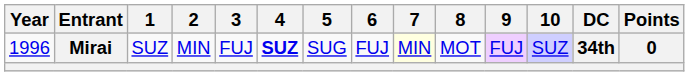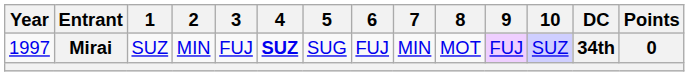 <table class="wikitable" style="text-align:center; font-size:85%">
 <tr>
 <th>Year</th>
 <th>Entrant</th>
 <th>1</th>
 <th>2</th>
 <th>3</th>
 <th>4</th>
 <th>5</th>
 <th>6</th>
 <th>7</th>
 <th>8</th>
 <th>9</th>
 <th>10</th>
 <th>DC</th>
 <th>Points</th>
 </tr>
 <tr>
-<td><a href='#'>1996</a></td>
+<td><a href='#'>1997</a></td>
 <th>Mirai</th>
 <td><a href='#'>SUZ</a></td>
 <td><a href='#'>MIN</a></td>
 <td><a href='#'>FUJ</a></td>
 <td><strong><a href='#'>SUZ</a></strong></td>
 <td><a href='#'>SUG</a></td>
 <td><a href='#'>FUJ</a></td>
-<td style="background: lightyellow;"><a href='#'>MIN</a></td>
+<td><a href='#'>MIN</a></td>
 <td><a href='#'>MOT</a></td>
 <td style="background:#EFCFFF;"><a href='#'>FUJ</a><br></td>
 <td style="background:#CFCFFF;"><a href='#'>SUZ</a><br></td>
 <th>34th</th>
 <th>0</th>
 </tr>
 <tr>
 <th colspan="14"></th>
 </tr>
 </table>
